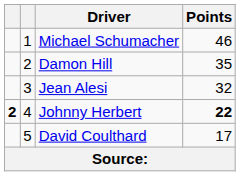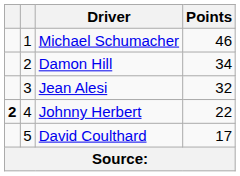 <table class="wikitable" style="font-size: 95%;">
 <tr>
 <th></th>
 <th scope="col"></th>
 <th scope="col">Driver</th>
 <th scope="col">Points</th>
 </tr>
 <tr>
 <td align="left"></td>
 <td scope="row">1</td>
 <td> <a href='#'>Michael Schumacher</a></td>
 <td align="right">46</td>
 </tr>
 <tr>
 <td align="left"></td>
 <td scope="row">2</td>
 <td> <a href='#'>Damon Hill</a></td>
-<td align="right">35</td>
+<td align="right">34</td>
 </tr>
 <tr>
 <td align="left"></td>
 <td scope="row">3</td>
 <td> <a href='#'>Jean Alesi</a></td>
 <td align="right">32</td>
 </tr>
 <tr>
 <td align="left"><strong> 2</strong></td>
 <td scope="row">4</td>
 <td> <a href='#'>Johnny Herbert</a></td>
-<td align="right"><strong>22</strong></td>
+<td align="right">22</td>
 </tr>
 <tr>
 <td align="left"></td>
 <td scope="row">5</td>
 <td> <a href='#'>David Coulthard</a></td>
 <td align="right">17</td>
 </tr>
 <tr>
 <th colspan=4>Source:</th>
 </tr>
 </table>
